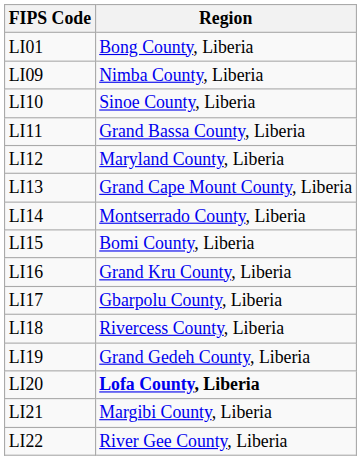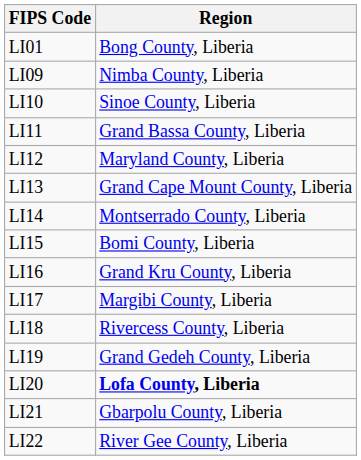 <table class="wikitable">
 <tr>
 <th>FIPS Code</th>
 <th>Region</th>
 </tr>
 <tr>
 <td>LI01</td>
 <td><a href='#'>Bong County</a>, Liberia</td>
 </tr>
 <tr>
 <td>LI09</td>
 <td><a href='#'>Nimba County</a>, Liberia</td>
 </tr>
 <tr>
 <td>LI10</td>
 <td><a href='#'>Sinoe County</a>, Liberia</td>
 </tr>
 <tr>
 <td>LI11</td>
 <td><a href='#'>Grand Bassa County</a>, Liberia</td>
 </tr>
 <tr>
 <td>LI12</td>
 <td><a href='#'>Maryland County</a>, Liberia</td>
 </tr>
 <tr>
 <td>LI13</td>
 <td><a href='#'>Grand Cape Mount County</a>, Liberia</td>
 </tr>
 <tr>
 <td>LI14</td>
 <td><a href='#'>Montserrado County</a>, Liberia</td>
 </tr>
 <tr>
 <td>LI15</td>
 <td><a href='#'>Bomi County</a>, Liberia</td>
 </tr>
 <tr>
 <td>LI16</td>
 <td><a href='#'>Grand Kru County</a>, Liberia</td>
 </tr>
 <tr>
 <td>LI17</td>
-<td><a href='#'>Gbarpolu County</a>, Liberia</td>
+<td><a href='#'>Margibi County</a>, Liberia</td>
 </tr>
 <tr>
 <td>LI18</td>
 <td><a href='#'>Rivercess County</a>, Liberia</td>
 </tr>
 <tr>
 <td>LI19</td>
 <td><a href='#'>Grand Gedeh County</a>, Liberia</td>
 </tr>
 <tr>
 <td>LI20</td>
 <td><strong><a href='#'>Lofa County</a>, Liberia</strong></td>
 </tr>
 <tr>
 <td>LI21</td>
-<td><a href='#'>Margibi County</a>, Liberia</td>
+<td><a href='#'>Gbarpolu County</a>, Liberia</td>
 </tr>
 <tr>
 <td>LI22</td>
 <td><a href='#'>River Gee County</a>, Liberia</td>
 </tr>
 </table>
